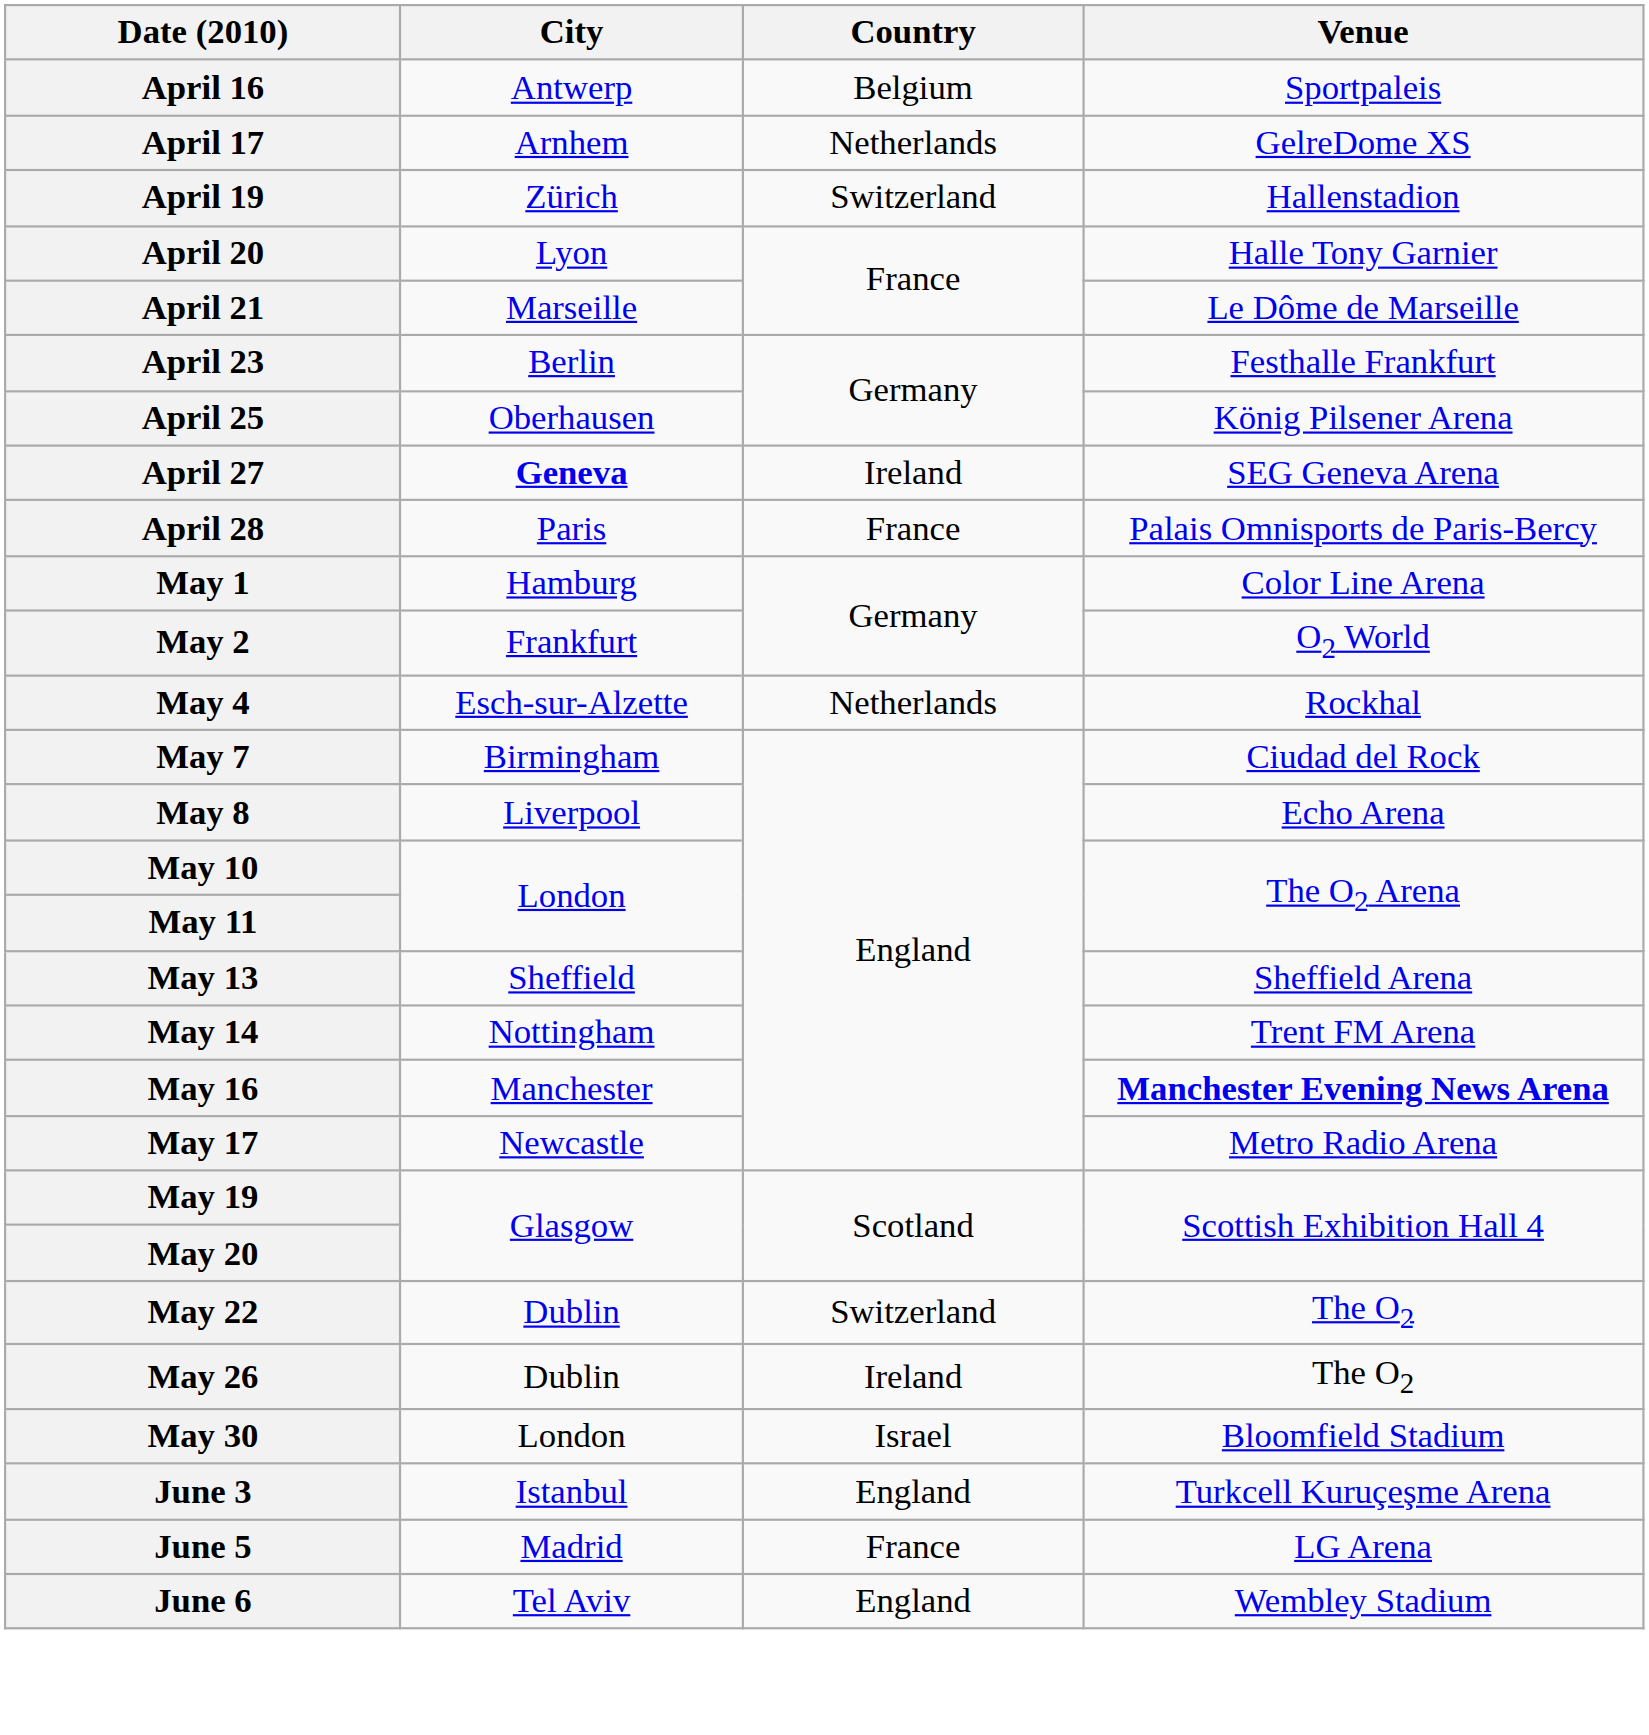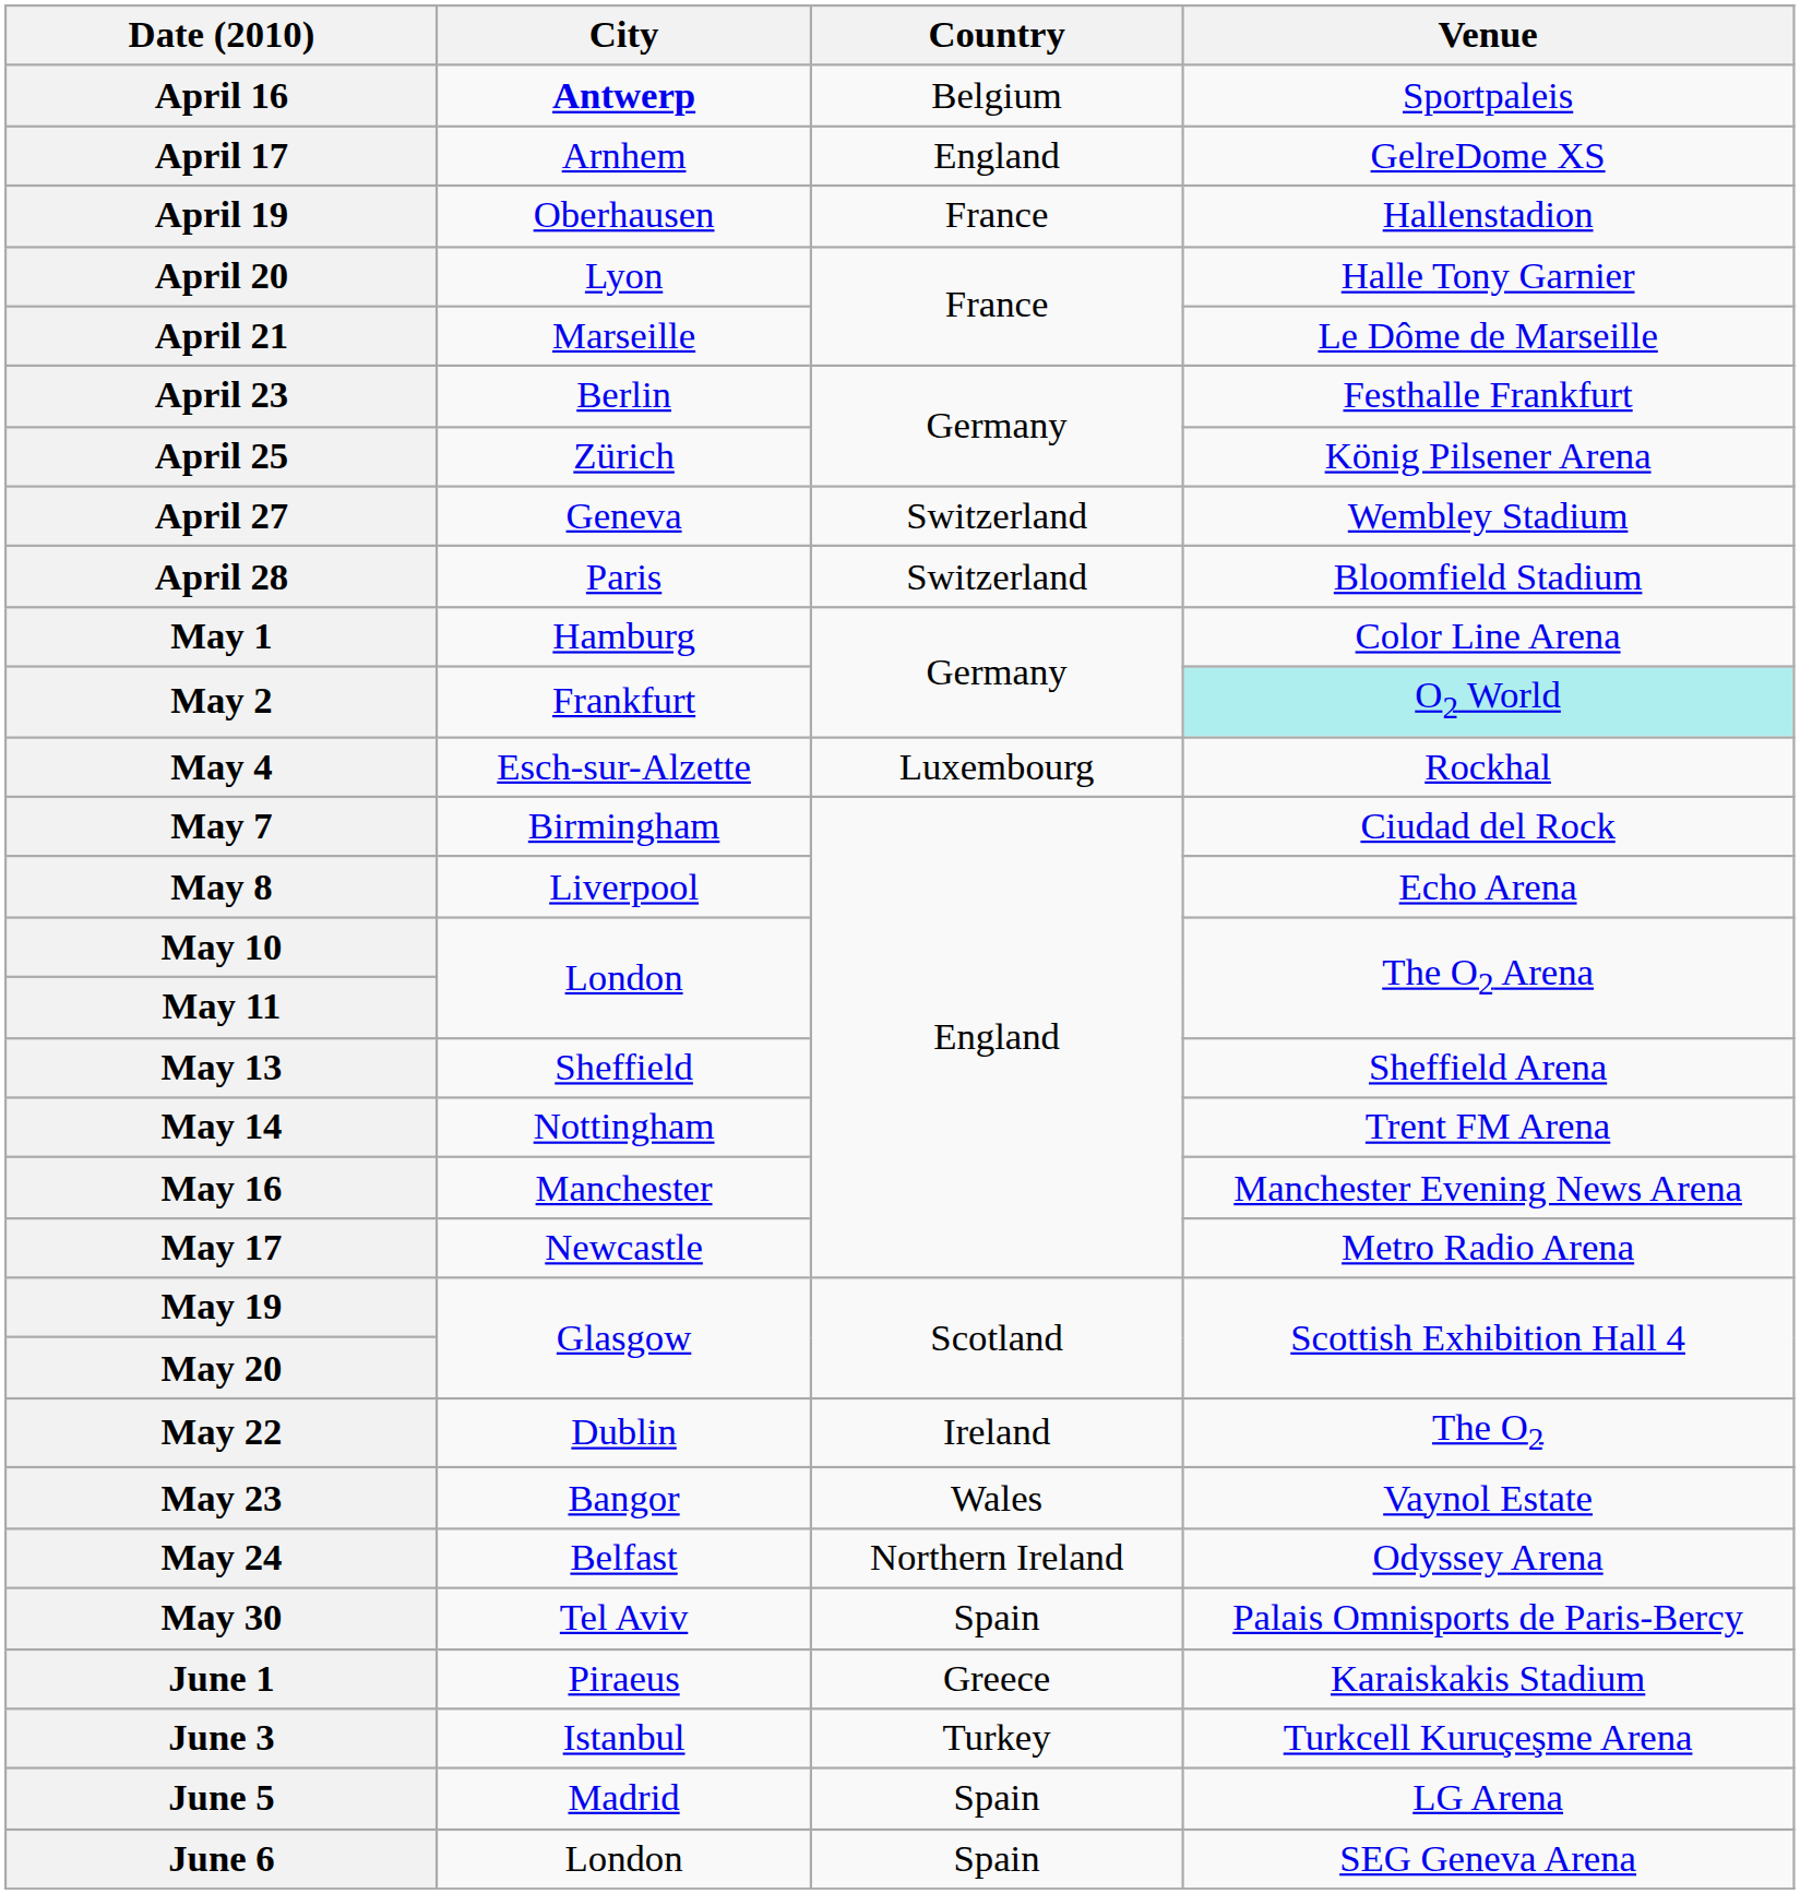 <table class="wikitable plainrowheaders" style="text-align:center;">
 <tr>
 <th width="175">Date (2010)</th>
 <th width="150">City</th>
 <th width="150">Country</th>
 <th width="250">Venue</th>
 </tr>
 <tr>
 <th scope="row">April 16</th>
-<td><a href='#'>Antwerp</a></td>
+<td><strong><a href='#'>Antwerp</a></strong></td>
 <td>Belgium</td>
 <td><a href='#'>Sportpaleis</a></td>
 </tr>
 <tr>
 <th scope="row">April 17</th>
 <td><a href='#'>Arnhem</a></td>
-<td>Netherlands</td>
+<td>England</td>
 <td><a href='#'>GelreDome XS</a></td>
 </tr>
 <tr>
 <th scope="row">April 19</th>
-<td><a href='#'>Zürich</a></td>
-<td>Switzerland</td>
+<td><a href='#'>Oberhausen</a></td>
+<td>France</td>
 <td><a href='#'>Hallenstadion</a></td>
 </tr>
 <tr>
 <th scope="row">April 20</th>
 <td><a href='#'>Lyon</a></td>
 <td rowspan="2">France</td>
 <td><a href='#'>Halle Tony Garnier</a></td>
 </tr>
 <tr>
 <th scope="row">April 21</th>
 <td><a href='#'>Marseille</a></td>
 <td><a href='#'>Le Dôme de Marseille</a></td>
 </tr>
 <tr>
 <th scope="row">April 23</th>
 <td><a href='#'>Berlin</a></td>
 <td rowspan="2">Germany</td>
 <td><a href='#'>Festhalle Frankfurt</a></td>
 </tr>
 <tr>
 <th scope="row">April 25</th>
-<td><a href='#'>Oberhausen</a></td>
+<td><a href='#'>Zürich</a></td>
 <td><a href='#'>König Pilsener Arena</a></td>
 </tr>
 <tr>
 <th scope="row">April 27</th>
-<td><strong><a href='#'>Geneva</a></strong></td>
-<td>Ireland</td>
-<td><a href='#'>SEG Geneva Arena</a></td>
+<td><a href='#'>Geneva</a></td>
+<td>Switzerland</td>
+<td><a href='#'>Wembley Stadium</a></td>
 </tr>
 <tr>
 <th scope="row">April 28</th>
 <td><a href='#'>Paris</a></td>
-<td>France</td>
-<td><a href='#'>Palais Omnisports de Paris-Bercy</a></td>
+<td>Switzerland</td>
+<td><a href='#'>Bloomfield Stadium</a></td>
 </tr>
 <tr>
 <th scope="row">May 1</th>
 <td><a href='#'>Hamburg</a></td>
 <td rowspan="2">Germany</td>
 <td><a href='#'>Color Line Arena</a></td>
 </tr>
 <tr>
 <th scope="row">May 2</th>
 <td><a href='#'>Frankfurt</a></td>
-<td><a href='#'>O<sub>2</sub> World</a></td>
+<td style="background: paleturquoise;"><a href='#'>O<sub>2</sub> World</a></td>
 </tr>
 <tr>
 <th scope="row">May 4</th>
 <td><a href='#'>Esch-sur-Alzette</a></td>
-<td>Netherlands</td>
+<td>Luxembourg</td>
 <td><a href='#'>Rockhal</a></td>
 </tr>
 <tr>
 <th scope="row">May 7</th>
 <td><a href='#'>Birmingham</a></td>
 <td rowspan="8">England</td>
 <td><a href='#'>Ciudad del Rock</a></td>
 </tr>
 <tr>
 <th scope="row">May 8</th>
 <td><a href='#'>Liverpool</a></td>
 <td><a href='#'>Echo Arena</a></td>
 </tr>
 <tr>
 <th scope="row">May 10</th>
 <td rowspan="2"><a href='#'>London</a></td>
 <td rowspan="2"><a href='#'>The O<sub>2</sub> Arena</a></td>
 </tr>
 <tr>
 <th scope="row">May 11</th>
 </tr>
 <tr>
 <th scope="row">May 13</th>
 <td><a href='#'>Sheffield</a></td>
 <td><a href='#'>Sheffield Arena</a></td>
 </tr>
 <tr>
 <th scope="row">May 14</th>
 <td><a href='#'>Nottingham</a></td>
 <td><a href='#'>Trent FM Arena</a></td>
 </tr>
 <tr>
 <th scope="row">May 16</th>
 <td><a href='#'>Manchester</a></td>
-<td><strong><a href='#'>Manchester Evening News Arena</a></strong></td>
+<td><a href='#'>Manchester Evening News Arena</a></td>
 </tr>
 <tr>
 <th scope="row">May 17</th>
 <td><a href='#'>Newcastle</a></td>
 <td><a href='#'>Metro Radio Arena</a></td>
 </tr>
 <tr>
 <th scope="row">May 19</th>
 <td rowspan="2"><a href='#'>Glasgow</a></td>
 <td rowspan="2">Scotland</td>
 <td rowspan="2"><a href='#'>Scottish Exhibition Hall 4</a></td>
 </tr>
 <tr>
 <th scope="row">May 20</th>
 </tr>
 <tr>
 <th scope="row">May 22</th>
 <td><a href='#'>Dublin</a></td>
-<td>Switzerland</td>
+<td>Ireland</td>
 <td><a href='#'>The O<sub>2</sub></a></td>
 </tr>
 <tr>
-<th scope="row">May 26</th>
-<td>Dublin</td>
-<td>Ireland</td>
-<td>The O<sub>2</sub></td>
+<th scope="row">May 23</th>
+<td><a href='#'>Bangor</a></td>
+<td>Wales</td>
+<td><a href='#'>Vaynol Estate</a></td>
+</tr>
+<tr>
+<th scope="row">May 24</th>
+<td><a href='#'>Belfast</a></td>
+<td>Northern Ireland</td>
+<td><a href='#'>Odyssey Arena</a></td>
 </tr>
 <tr>
 <th scope="row">May 30</th>
-<td>London</td>
-<td>Israel</td>
-<td><a href='#'>Bloomfield Stadium</a></td>
+<td><a href='#'>Tel Aviv</a></td>
+<td>Spain</td>
+<td><a href='#'>Palais Omnisports de Paris-Bercy</a></td>
+</tr>
+<tr>
+<th scope="row">June 1</th>
+<td><a href='#'>Piraeus</a></td>
+<td>Greece</td>
+<td><a href='#'>Karaiskakis Stadium</a></td>
 </tr>
 <tr>
 <th scope="row">June 3</th>
 <td><a href='#'>Istanbul</a></td>
-<td>England</td>
+<td>Turkey</td>
 <td><a href='#'>Turkcell Kuruçeşme Arena</a></td>
 </tr>
 <tr>
 <th scope="row">June 5</th>
 <td><a href='#'>Madrid</a></td>
-<td>France</td>
+<td>Spain</td>
 <td><a href='#'>LG Arena</a></td>
 </tr>
 <tr>
 <th scope="row">June 6</th>
-<td><a href='#'>Tel Aviv</a></td>
-<td>England</td>
-<td><a href='#'>Wembley Stadium</a></td>
+<td>London</td>
+<td>Spain</td>
+<td><a href='#'>SEG Geneva Arena</a></td>
 </tr>
 </table>
